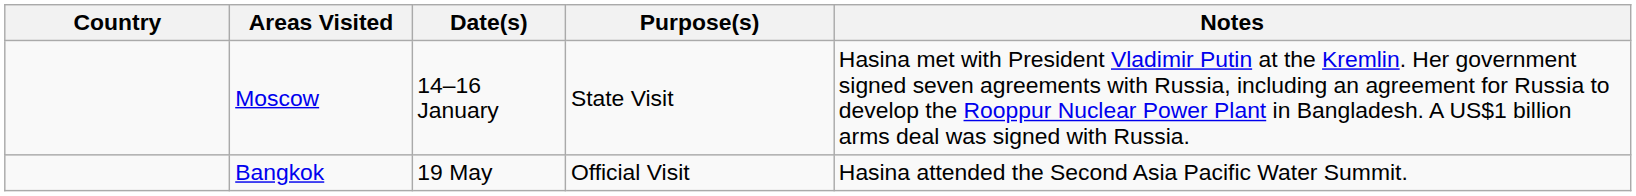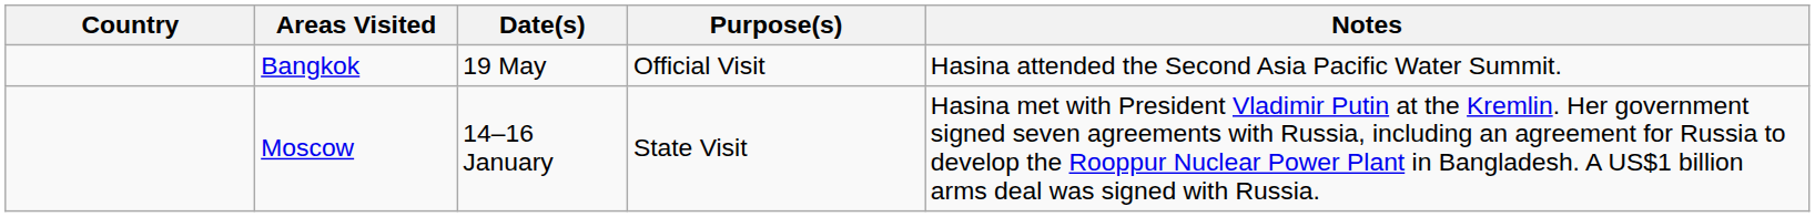 <table class="wikitable outercollapse sortable" style="margin: 1em auto 1em auto">
 <tr>
 <th width=150>Country</th>
 <th width=120>Areas Visited</th>
 <th width=100>Date(s)</th>
 <th width=180>Purpose(s)</th>
 <th width=550>Notes</th>
 </tr>
 <tr>
 <td></td>
+<td><a href='#'>Bangkok</a></td>
+<td>19 May</td>
+<td>Official Visit</td>
+<td>Hasina attended the Second Asia Pacific Water Summit.</td>
+</tr>
+<tr>
+<td></td>
 <td><a href='#'>Moscow</a></td>
 <td>14–16 January</td>
 <td>State Visit</td>
 <td>Hasina met with President <a href='#'>Vladimir Putin</a> at the <a href='#'>Kremlin</a>. Her government signed seven agreements with Russia, including an agreement for Russia to develop the <a href='#'>Rooppur Nuclear Power Plant</a> in Bangladesh. A US$1 billion arms deal was signed with Russia.</td>
 </tr>
-<tr>
-<td></td>
-<td><a href='#'>Bangkok</a></td>
-<td>19 May</td>
-<td>Official Visit</td>
-<td>Hasina attended the Second Asia Pacific Water Summit.</td>
-</tr>
 </table>
